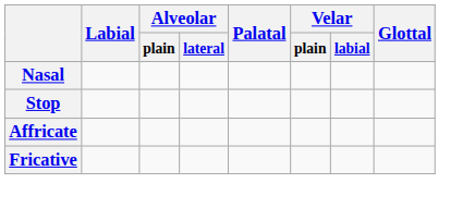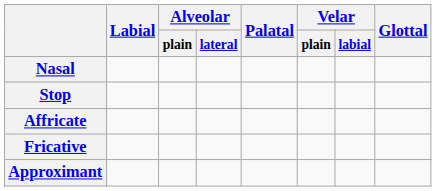 <table class="wikitable" style="text-align:center">
 <tr>
 <th rowspan="2"></th>
 <th rowspan="2"><a href='#'>Labial</a></th>
 <th colspan="2"><a href='#'>Alveolar</a></th>
 <th rowspan="2"><a href='#'>Palatal</a></th>
 <th colspan="2"><a href='#'>Velar</a></th>
 <th rowspan="2"><a href='#'>Glottal</a></th>
 </tr>
 <tr>
 <th><small>plain</small></th>
 <th><a href='#'><small>lateral</small></a></th>
 <th><small>plain</small></th>
 <th><small><a href='#'>labial</a></small></th>
 </tr>
 <tr>
 <th><a href='#'>Nasal</a></th>
 <td></td>
 <td></td>
 <td></td>
 <td></td>
 <td></td>
 <td></td>
 <td></td>
 </tr>
 <tr>
 <th><a href='#'>Stop</a></th>
 <td></td>
 <td></td>
 <td></td>
 <td></td>
 <td></td>
 <td></td>
 <td></td>
 </tr>
 <tr>
 <th><a href='#'>Affricate</a></th>
 <td></td>
 <td></td>
 <td></td>
 <td></td>
 <td></td>
 <td></td>
 <td></td>
 </tr>
 <tr>
 <th><a href='#'>Fricative</a></th>
 <td></td>
 <td></td>
 <td></td>
 <td></td>
 <td></td>
 <td></td>
 <td></td>
 </tr>
+<tr>
+<th><a href='#'>Approximant</a></th>
+<td></td>
+<td></td>
+<td></td>
+<td></td>
+<td></td>
+<td></td>
+<td></td>
+</tr>
 </table>
